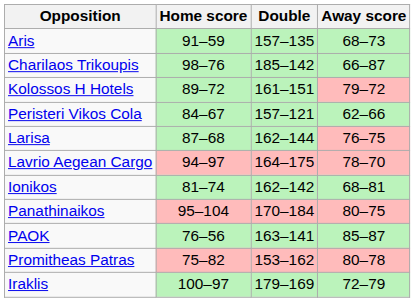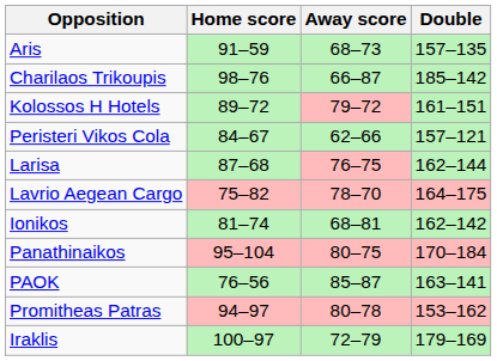 <table class="wikitable" style="text-align: center;">
 <tr>
 <th>Opposition</th>
 <th>Home score</th>
+<th>Away score</th>
 <th>Double</th>
-<th>Away score</th>
 </tr>
 <tr>
 <td align="left"><a href='#'>Aris</a></td>
 <td bgcolor=#BBF3BB>91–59</td>
+<td bgcolor=#BBF3BB>68–73</td>
 <td bgcolor=#BBF3BB>157–135</td>
-<td bgcolor=#BBF3BB>68–73</td>
 </tr>
 <tr>
 <td align="left"><a href='#'>Charilaos Trikoupis</a></td>
 <td bgcolor=#BBF3BB>98–76</td>
+<td bgcolor=#BBF3BB>66–87</td>
 <td bgcolor=#BBF3BB>185–142</td>
-<td bgcolor=#BBF3BB>66–87</td>
 </tr>
 <tr>
 <td align="left"><a href='#'>Kolossos H Hotels</a></td>
 <td bgcolor=#BBF3BB>89–72</td>
+<td bgcolor=#FFBBBB>79–72</td>
 <td bgcolor=#BBF3BB>161–151</td>
-<td bgcolor=#FFBBBB>79–72</td>
 </tr>
 <tr>
 <td align="left"><a href='#'>Peristeri Vikos Cola</a></td>
 <td bgcolor=#BBF3BB>84–67</td>
+<td bgcolor=#BBF3BB>62–66</td>
 <td bgcolor=#BBF3BB>157–121</td>
-<td bgcolor=#BBF3BB>62–66</td>
 </tr>
 <tr>
 <td align="left"><a href='#'>Larisa</a></td>
 <td bgcolor=#BBF3BB>87–68</td>
+<td bgcolor=#FFBBBB>76–75</td>
 <td bgcolor=#BBF3BB>162–144</td>
-<td bgcolor=#FFBBBB>76–75</td>
 </tr>
 <tr>
 <td align="left"><a href='#'>Lavrio Aegean Cargo</a></td>
-<td bgcolor=#FFBBBB>94–97</td>
+<td bgcolor=#FFBBBB>75–82</td>
+<td bgcolor=#FFBBBB>78–70</td>
 <td bgcolor=#FFBBBB>164–175</td>
-<td bgcolor=#FFBBBB>78–70</td>
 </tr>
 <tr>
 <td align="left"><a href='#'>Ionikos</a></td>
 <td bgcolor=#BBF3BB>81–74</td>
+<td bgcolor=#BBF3BB>68–81</td>
 <td bgcolor=#BBF3BB>162–142</td>
-<td bgcolor=#BBF3BB>68–81</td>
 </tr>
 <tr>
 <td align="left"><a href='#'>Panathinaikos</a></td>
 <td bgcolor=#FFBBBB>95–104</td>
+<td bgcolor=#FFBBBB>80–75</td>
 <td bgcolor=#FFBBBB>170–184</td>
-<td bgcolor=#FFBBBB>80–75</td>
 </tr>
 <tr>
 <td align="left"><a href='#'>PAOK</a></td>
 <td bgcolor=#BBF3BB>76–56</td>
+<td bgcolor=#BBF3BB>85–87</td>
 <td bgcolor=#BBF3BB>163–141</td>
-<td bgcolor=#BBF3BB>85–87</td>
 </tr>
 <tr>
 <td align="left"><a href='#'>Promitheas Patras</a></td>
-<td bgcolor=#FFBBBB>75–82</td>
+<td bgcolor=#FFBBBB>94–97</td>
+<td bgcolor=#FFBBBB>80–78</td>
 <td bgcolor=#FFBBBB>153–162</td>
-<td bgcolor=#FFBBBB>80–78</td>
 </tr>
 <tr>
 <td align="left"><a href='#'>Iraklis</a></td>
 <td bgcolor=#BBF3BB>100–97</td>
+<td bgcolor=#BBF3BB>72–79</td>
 <td bgcolor=#BBF3BB>179–169</td>
-<td bgcolor=#BBF3BB>72–79</td>
 </tr>
 </table>
